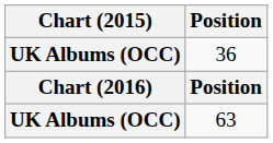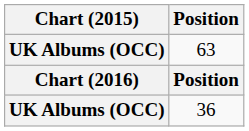 <table class="wikitable plainrowheaders" style="text-align:center;">
 <tr>
 <th scope="col">Chart (2015)</th>
 <th scope="col">Position</th>
 </tr>
 <tr>
 <th scope="row">UK Albums (OCC)</th>
-<td>36</td>
+<td>63</td>
 </tr>
 <tr>
 <th scope="col">Chart (2016)</th>
 <th scope="col">Position</th>
 </tr>
 <tr>
 <th scope="row">UK Albums (OCC)</th>
-<td>63</td>
+<td>36</td>
 </tr>
 </table>
